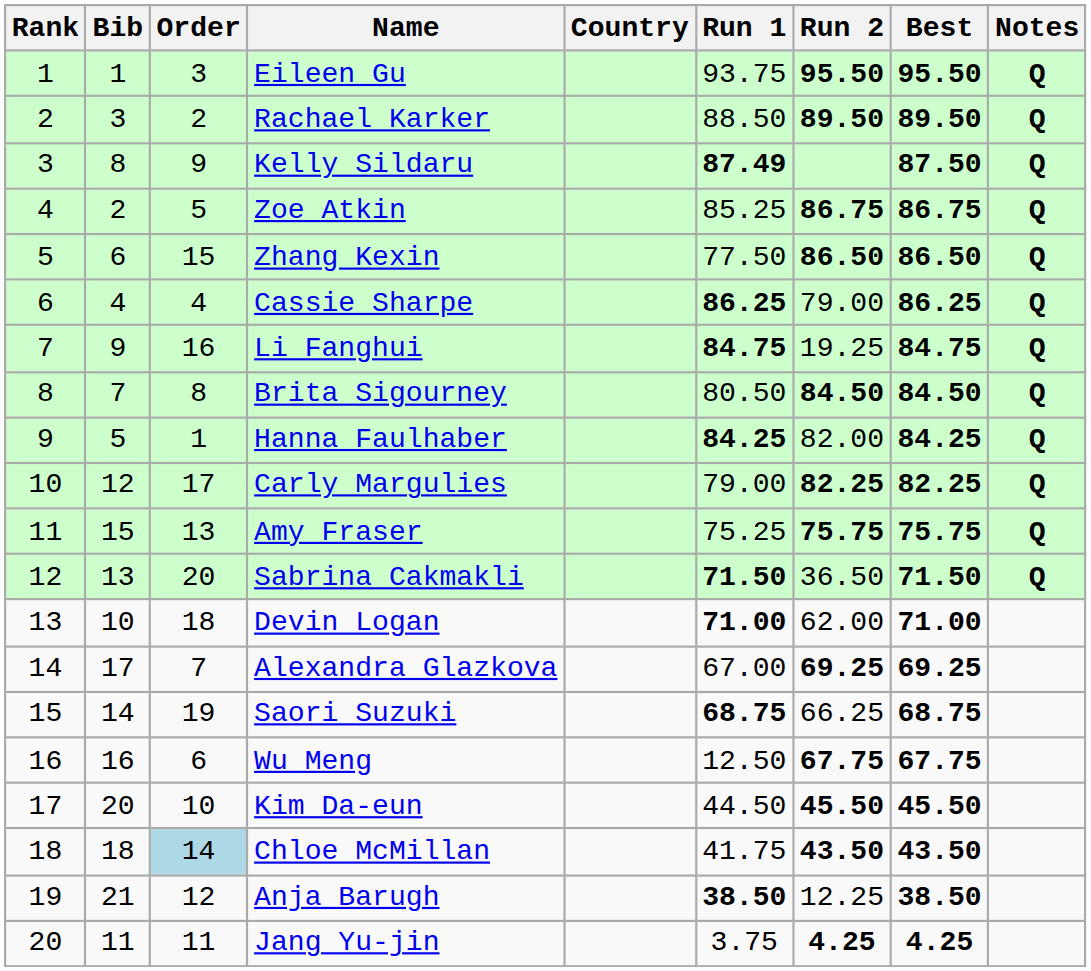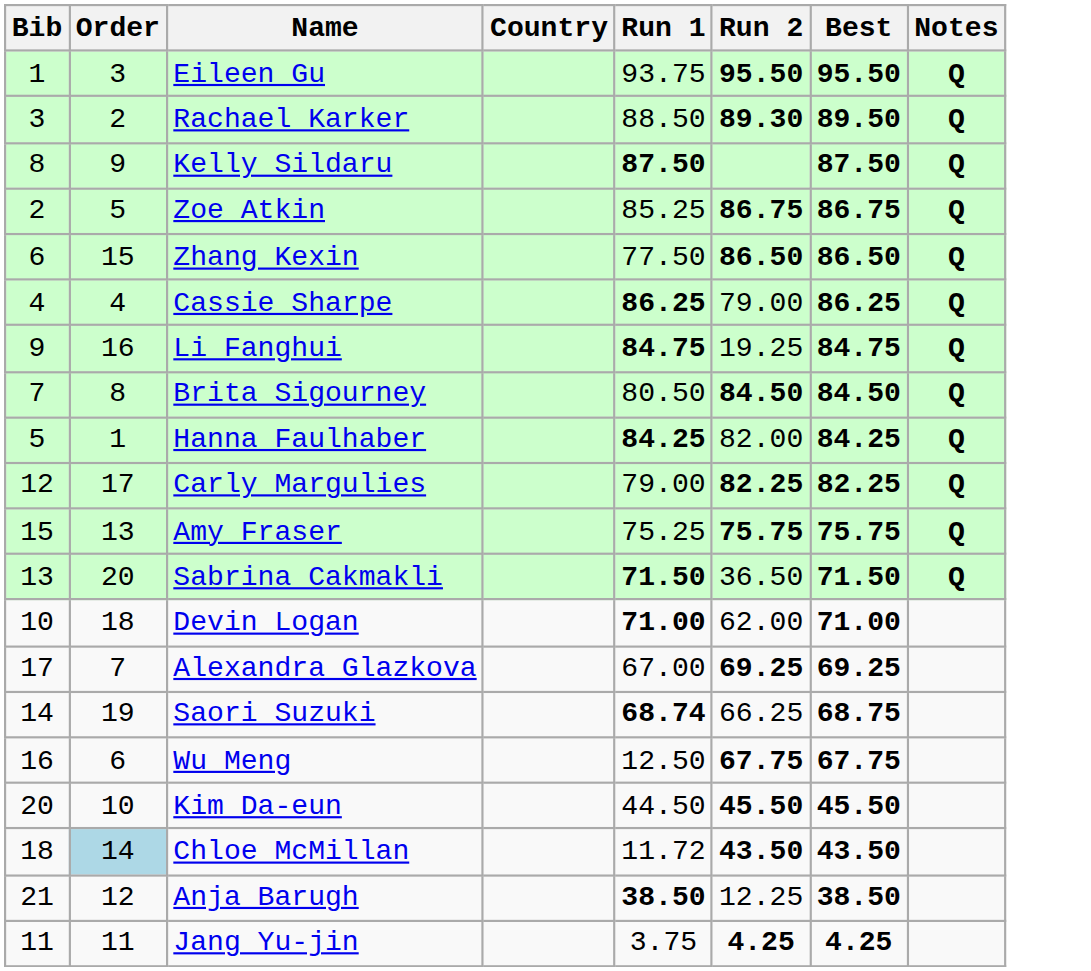 <table class="wikitable sortable" style="text-align:center">
 <tr>
-<th>Rank</th>
 <th>Bib</th>
 <th>Order</th>
 <th>Name</th>
 <th>Country</th>
 <th>Run 1</th>
 <th>Run 2</th>
 <th>Best</th>
 <th>Notes</th>
 </tr>
 <tr bgcolor=#ccffcc>
 <td>1</td>
-<td>1</td>
 <td>3</td>
 <td align=left><a href='#'>Eileen Gu</a></td>
 <td align=left></td>
 <td>93.75</td>
 <td><strong>95.50</strong></td>
 <td><strong>95.50</strong></td>
 <td><strong>Q</strong></td>
 </tr>
 <tr bgcolor=#ccffcc>
-<td>2</td>
 <td>3</td>
 <td>2</td>
 <td align=left><a href='#'>Rachael Karker</a></td>
 <td align=left></td>
 <td>88.50</td>
-<td><strong>89.50</strong></td>
+<td><strong>89.30</strong></td>
 <td><strong>89.50</strong></td>
 <td><strong>Q</strong></td>
 </tr>
 <tr bgcolor=#ccffcc>
-<td>3</td>
 <td>8</td>
 <td>9</td>
 <td align=left><a href='#'>Kelly Sildaru</a></td>
 <td align=left></td>
-<td><strong>87.49</strong></td>
+<td><strong>87.50</strong></td>
 <td></td>
 <td><strong>87.50</strong></td>
 <td><strong>Q</strong></td>
 </tr>
 <tr bgcolor=#ccffcc>
-<td>4</td>
 <td>2</td>
 <td>5</td>
 <td align=left><a href='#'>Zoe Atkin</a></td>
 <td align=left></td>
 <td>85.25</td>
 <td><strong>86.75</strong></td>
 <td><strong>86.75</strong></td>
 <td><strong>Q</strong></td>
 </tr>
 <tr bgcolor=#ccffcc>
-<td>5</td>
 <td>6</td>
 <td>15</td>
 <td align=left><a href='#'>Zhang Kexin</a></td>
 <td align=left></td>
 <td>77.50</td>
 <td><strong>86.50</strong></td>
 <td><strong>86.50</strong></td>
 <td><strong>Q</strong></td>
 </tr>
 <tr bgcolor=#ccffcc>
-<td>6</td>
 <td>4</td>
 <td>4</td>
 <td align=left><a href='#'>Cassie Sharpe</a></td>
 <td align=left></td>
 <td><strong>86.25</strong></td>
 <td>79.00</td>
 <td><strong>86.25</strong></td>
 <td><strong>Q</strong></td>
 </tr>
 <tr bgcolor=#ccffcc>
-<td>7</td>
 <td>9</td>
 <td>16</td>
 <td align=left><a href='#'>Li Fanghui</a></td>
 <td align=left></td>
 <td><strong>84.75</strong></td>
 <td>19.25</td>
 <td><strong>84.75</strong></td>
 <td><strong>Q</strong></td>
 </tr>
 <tr bgcolor=#ccffcc>
-<td>8</td>
 <td>7</td>
 <td>8</td>
 <td align=left><a href='#'>Brita Sigourney</a></td>
 <td align=left></td>
 <td>80.50</td>
 <td><strong>84.50</strong></td>
 <td><strong>84.50</strong></td>
 <td><strong>Q</strong></td>
 </tr>
 <tr bgcolor=#ccffcc>
-<td>9</td>
 <td>5</td>
 <td>1</td>
 <td align=left><a href='#'>Hanna Faulhaber</a></td>
 <td align=left></td>
 <td><strong>84.25</strong></td>
 <td>82.00</td>
 <td><strong>84.25</strong></td>
 <td><strong>Q</strong></td>
 </tr>
 <tr bgcolor=#ccffcc>
-<td>10</td>
 <td>12</td>
 <td>17</td>
 <td align=left><a href='#'>Carly Margulies</a></td>
 <td align=left></td>
 <td>79.00</td>
 <td><strong>82.25</strong></td>
 <td><strong>82.25</strong></td>
 <td><strong>Q</strong></td>
 </tr>
 <tr bgcolor=#ccffcc>
-<td>11</td>
 <td>15</td>
 <td>13</td>
 <td align=left><a href='#'>Amy Fraser</a></td>
 <td align=left></td>
 <td>75.25</td>
 <td><strong>75.75</strong></td>
 <td><strong>75.75</strong></td>
 <td><strong>Q</strong></td>
 </tr>
 <tr bgcolor=#ccffcc>
-<td>12</td>
 <td>13</td>
 <td>20</td>
 <td align=left><a href='#'>Sabrina Cakmakli</a></td>
 <td align=left></td>
 <td><strong>71.50</strong></td>
 <td>36.50</td>
 <td><strong>71.50</strong></td>
 <td><strong>Q</strong></td>
 </tr>
 <tr>
-<td>13</td>
 <td>10</td>
 <td>18</td>
 <td align=left><a href='#'>Devin Logan</a></td>
 <td align=left></td>
 <td><strong>71.00</strong></td>
 <td>62.00</td>
 <td><strong>71.00</strong></td>
 <td></td>
 </tr>
 <tr>
-<td>14</td>
 <td>17</td>
 <td>7</td>
 <td align=left><a href='#'>Alexandra Glazkova</a></td>
 <td align=left></td>
 <td>67.00</td>
 <td><strong>69.25</strong></td>
 <td><strong>69.25</strong></td>
 <td></td>
 </tr>
 <tr>
-<td>15</td>
 <td>14</td>
 <td>19</td>
 <td align=left><a href='#'>Saori Suzuki</a></td>
 <td align=left></td>
-<td><strong>68.75</strong></td>
+<td><strong>68.74</strong></td>
 <td>66.25</td>
 <td><strong>68.75</strong></td>
 <td></td>
 </tr>
 <tr>
-<td>16</td>
 <td>16</td>
 <td>6</td>
 <td align=left><a href='#'>Wu Meng</a></td>
 <td align=left></td>
 <td>12.50</td>
 <td><strong>67.75</strong></td>
 <td><strong>67.75</strong></td>
 <td></td>
 </tr>
 <tr>
-<td>17</td>
 <td>20</td>
 <td>10</td>
 <td align=left><a href='#'>Kim Da-eun</a></td>
 <td align=left></td>
 <td>44.50</td>
 <td><strong>45.50</strong></td>
 <td><strong>45.50</strong></td>
 <td></td>
 </tr>
 <tr>
 <td>18</td>
-<td>18</td>
 <td style="background: lightblue;">14</td>
 <td align=left><a href='#'>Chloe McMillan</a></td>
 <td align=left></td>
-<td>41.75</td>
+<td>11.72</td>
 <td><strong>43.50</strong></td>
 <td><strong>43.50</strong></td>
 <td></td>
 </tr>
 <tr>
-<td>19</td>
 <td>21</td>
 <td>12</td>
 <td align=left><a href='#'>Anja Barugh</a></td>
 <td align=left></td>
 <td><strong>38.50</strong></td>
 <td>12.25</td>
 <td><strong>38.50</strong></td>
 <td></td>
 </tr>
 <tr>
-<td>20</td>
 <td>11</td>
 <td>11</td>
 <td align=left><a href='#'>Jang Yu-jin</a></td>
 <td align=left></td>
 <td>3.75</td>
 <td><strong>4.25</strong></td>
 <td><strong>4.25</strong></td>
 <td></td>
 </tr>
 </table>
